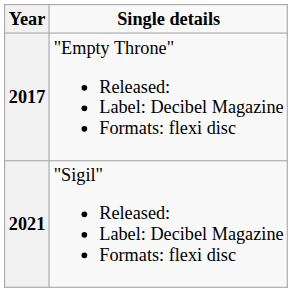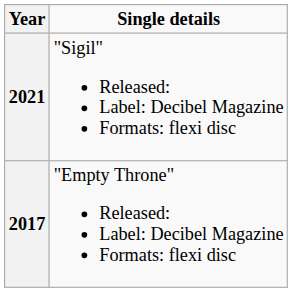 <table class="wikitable plainrowheaders" style="text-align:center;">
 <tr>
 <th>Year</th>
 <td><strong>Single details</strong></td>
 </tr>
 <tr>
+<th scope="row">2021</th>
+<td align="left">"Sigil"<br><ul><li>Released: </li><li>Label: Decibel Magazine</li><li>Formats: flexi disc</li></ul></td>
+</tr>
+<tr>
 <th scope="row">2017</th>
 <td align="left">"Empty Throne"<br><ul><li>Released: </li><li>Label: Decibel Magazine</li><li>Formats: flexi disc</li></ul></td>
 </tr>
-<tr>
-<th scope="row">2021</th>
-<td align="left">"Sigil"<br><ul><li>Released: </li><li>Label: Decibel Magazine</li><li>Formats: flexi disc</li></ul></td>
-</tr>
 </table>
